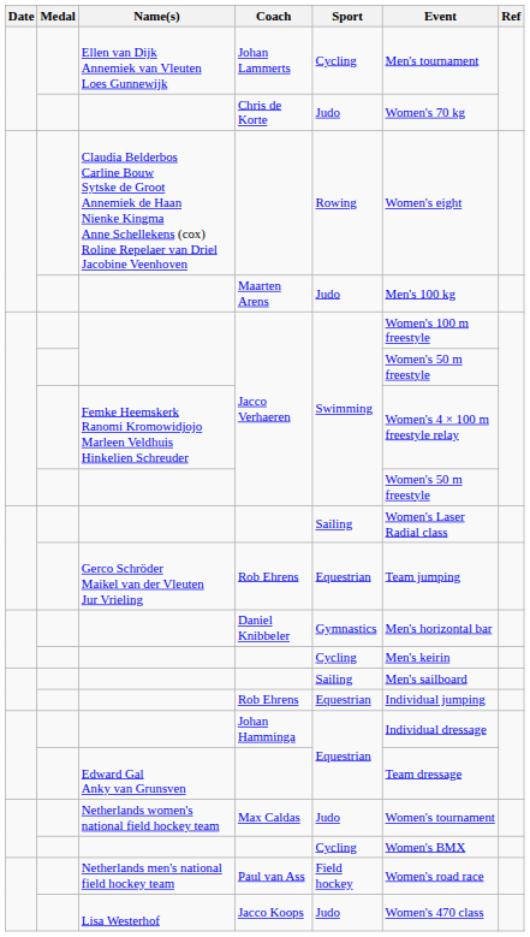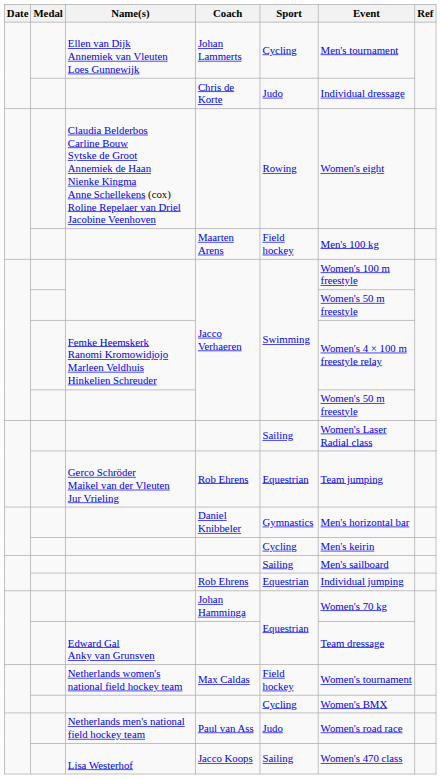 <table class="wikitable sortable" style="font-size: 95%;">
 <tr>
 <th>Date</th>
 <th>Medal</th>
 <th>Name(s)</th>
 <th>Coach</th>
 <th>Sport</th>
 <th>Event</th>
 <th>Ref</th>
 </tr>
 <tr>
 <td rowspan=2></td>
 <td></td>
 <td><br><a href='#'>Ellen van Dijk</a><br><a href='#'>Annemiek van Vleuten</a><br><a href='#'>Loes Gunnewijk</a></td>
 <td><a href='#'>Johan Lammerts</a></td>
 <td><a href='#'>Cycling</a></td>
 <td><a href='#'>Men's tournament</a></td>
 <td rowspan=2></td>
 </tr>
 <tr>
 <td></td>
 <td></td>
 <td><a href='#'>Chris de Korte</a></td>
 <td><a href='#'>Judo</a></td>
-<td><a href='#'>Women's 70 kg</a></td>
+<td><a href='#'>Individual dressage</a></td>
 </tr>
 <tr>
 <td rowspan=2></td>
 <td></td>
 <td><br><a href='#'>Claudia Belderbos</a><br><a href='#'>Carline Bouw</a><br><a href='#'>Sytske de Groot</a><br><a href='#'>Annemiek de Haan</a><br><a href='#'>Nienke Kingma</a><br><a href='#'>Anne Schellekens</a> (cox)<br><a href='#'>Roline Repelaer van Driel</a><br><a href='#'>Jacobine Veenhoven</a></td>
 <td></td>
 <td><a href='#'>Rowing</a></td>
 <td><a href='#'>Women's eight</a></td>
 <td></td>
 </tr>
 <tr>
 <td></td>
 <td></td>
 <td><a href='#'>Maarten Arens</a></td>
-<td><a href='#'>Judo</a></td>
+<td><a href='#'>Field hockey</a></td>
 <td><a href='#'>Men's 100 kg</a></td>
 <td></td>
 </tr>
 <tr>
 <td rowspan=4></td>
 <td></td>
 <td rowspan=2></td>
 <td rowspan=4><a href='#'>Jacco Verhaeren</a></td>
 <td rowspan=4><a href='#'>Swimming</a></td>
 <td><a href='#'>Women's 100 m freestyle</a></td>
 <td rowspan=4></td>
 </tr>
 <tr>
 <td></td>
 <td><a href='#'>Women's 50 m freestyle</a></td>
 </tr>
 <tr>
 <td></td>
 <td><br><a href='#'>Femke Heemskerk</a><br><a href='#'>Ranomi Kromowidjojo</a><br><a href='#'>Marleen Veldhuis</a><br><a href='#'>Hinkelien Schreuder</a></td>
 <td><a href='#'>Women's 4 × 100 m freestyle relay</a></td>
 </tr>
 <tr>
 <td></td>
 <td></td>
 <td><a href='#'>Women's 50 m freestyle</a></td>
 </tr>
 <tr>
 <td rowspan=2></td>
 <td></td>
 <td></td>
 <td></td>
 <td><a href='#'>Sailing</a></td>
 <td><a href='#'>Women's Laser Radial class</a></td>
 <td></td>
 </tr>
 <tr>
 <td></td>
 <td><br><a href='#'>Gerco Schröder</a><br><a href='#'>Maikel van der Vleuten</a><br><a href='#'>Jur Vrieling</a></td>
 <td><a href='#'>Rob Ehrens</a></td>
 <td><a href='#'>Equestrian</a></td>
 <td><a href='#'>Team jumping</a></td>
 <td></td>
 </tr>
 <tr>
 <td rowspan=2></td>
 <td></td>
 <td></td>
 <td><a href='#'>Daniel Knibbeler</a></td>
 <td><a href='#'>Gymnastics</a></td>
 <td><a href='#'>Men's horizontal bar</a></td>
 <td></td>
 </tr>
 <tr>
 <td></td>
 <td></td>
 <td></td>
 <td><a href='#'>Cycling</a></td>
 <td><a href='#'>Men's keirin</a></td>
 <td></td>
 </tr>
 <tr>
 <td rowspan=2></td>
 <td></td>
 <td></td>
 <td></td>
 <td><a href='#'>Sailing</a></td>
 <td><a href='#'>Men's sailboard</a></td>
 <td></td>
 </tr>
 <tr>
 <td></td>
 <td></td>
 <td><a href='#'>Rob Ehrens</a></td>
 <td><a href='#'>Equestrian</a></td>
 <td><a href='#'>Individual jumping</a></td>
 <td></td>
 </tr>
 <tr>
 <td rowspan=2></td>
 <td></td>
 <td></td>
 <td><a href='#'>Johan Hamminga</a></td>
 <td rowspan=2><a href='#'>Equestrian</a></td>
-<td><a href='#'>Individual dressage</a></td>
+<td><a href='#'>Women's 70 kg</a></td>
 <td rowspan=2></td>
 </tr>
 <tr>
 <td></td>
 <td><br><a href='#'>Edward Gal</a><br><a href='#'>Anky van Grunsven</a></td>
 <td></td>
 <td><a href='#'>Team dressage</a></td>
 </tr>
 <tr>
 <td rowspan=2></td>
 <td></td>
 <td><a href='#'>Netherlands women's national field hockey team</a><br></td>
 <td><a href='#'>Max Caldas</a></td>
-<td><a href='#'>Judo</a></td>
+<td><a href='#'>Field hockey</a></td>
 <td><a href='#'>Women's tournament</a></td>
 <td></td>
 </tr>
 <tr>
 <td></td>
 <td></td>
 <td></td>
 <td><a href='#'>Cycling</a></td>
 <td><a href='#'>Women's BMX</a></td>
 <td></td>
 </tr>
 <tr>
 <td rowspan=2></td>
 <td></td>
 <td><a href='#'>Netherlands men's national field hockey team</a><br></td>
 <td><a href='#'>Paul van Ass</a></td>
-<td><a href='#'>Field hockey</a></td>
+<td><a href='#'>Judo</a></td>
 <td><a href='#'>Women's road race</a></td>
 <td></td>
 </tr>
 <tr>
 <td></td>
 <td><br><a href='#'>Lisa Westerhof</a></td>
 <td><a href='#'>Jacco Koops</a></td>
-<td><a href='#'>Judo</a></td>
+<td><a href='#'>Sailing</a></td>
 <td><a href='#'>Women's 470 class</a></td>
 <td></td>
 </tr>
 </table>
